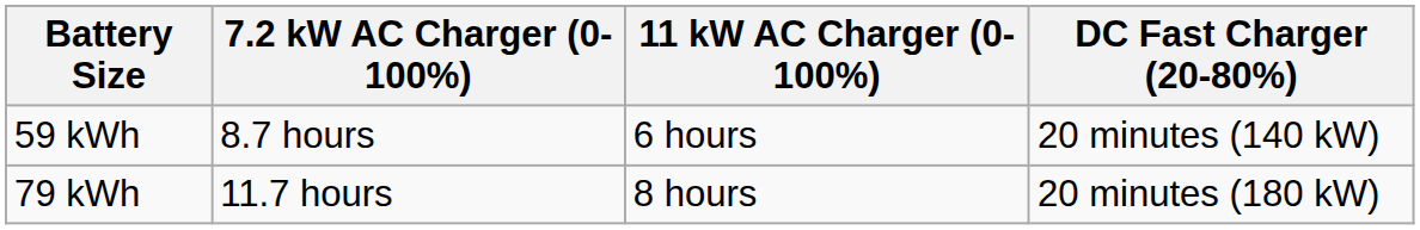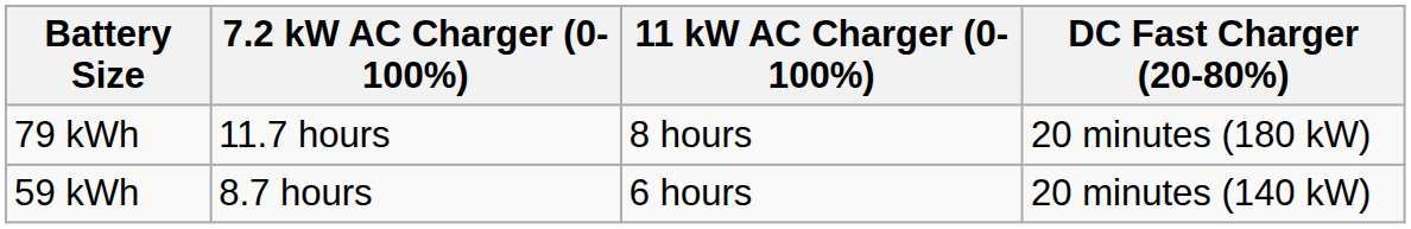 <table class="wikitable">
 <tr>
 <th>Battery Size</th>
 <th>7.2 kW AC Charger (0-100%)</th>
 <th>11 kW AC Charger (0-100%)</th>
 <th>DC Fast Charger (20-80%)</th>
 </tr>
 <tr>
+<td>79 kWh</td>
+<td>11.7 hours</td>
+<td>8 hours</td>
+<td>20 minutes (180 kW)</td>
+</tr>
+<tr>
 <td>59 kWh</td>
 <td>8.7 hours</td>
 <td>6 hours</td>
 <td>20 minutes (140 kW)</td>
 </tr>
-<tr>
-<td>79 kWh</td>
-<td>11.7 hours</td>
-<td>8 hours</td>
-<td>20 minutes (180 kW)</td>
-</tr>
 </table>
